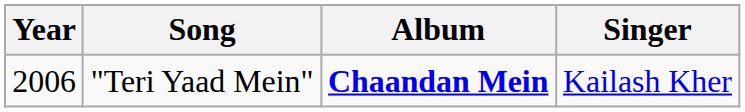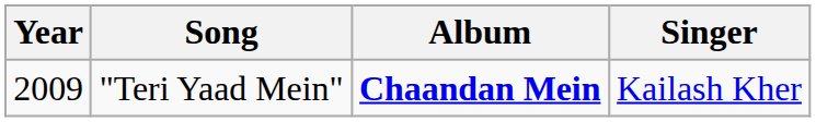 <table class="wikitable">
 <tr>
 <th>Year</th>
 <th>Song</th>
 <th>Album</th>
 <th>Singer</th>
 </tr>
 <tr>
-<td>2006</td>
+<td>2009</td>
 <td>"Teri Yaad Mein"</td>
 <td><strong><a href='#'>Chaandan Mein</a></strong></td>
 <td><a href='#'>Kailash Kher</a></td>
 </tr>
 </table>
